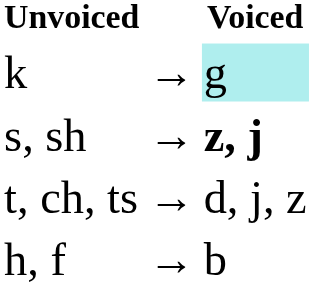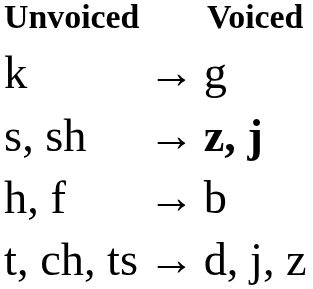 <table style="float: right; padding-right: 10px; font-size: 130%">
 <tr style="font-size: 73%">
 <th>Unvoiced</th>
 <th></th>
 <th>Voiced</th>
 </tr>
 <tr>
 <td>k</td>
 <td>→</td>
-<td style="background: paleturquoise;">g</td>
+<td>g</td>
 </tr>
 <tr>
 <td>s, sh</td>
 <td>→</td>
 <td><strong>z, j</strong></td>
 </tr>
 <tr>
+<td>h, f</td>
+<td>→</td>
+<td>b</td>
+</tr>
+<tr>
 <td>t, ch, ts</td>
 <td>→</td>
 <td>d, j, z</td>
 </tr>
-<tr>
-<td>h, f</td>
-<td>→</td>
-<td>b</td>
-</tr>
 </table>
